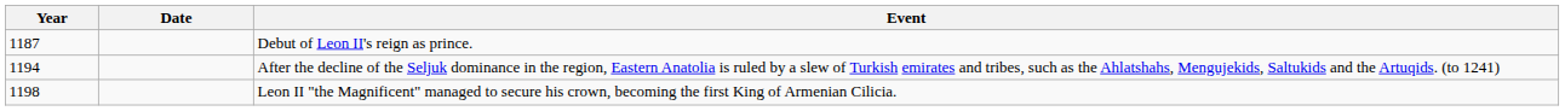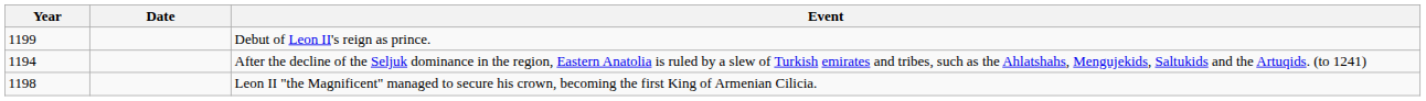 <table class="wikitable" width="100%">
 <tr>
 <th style="width:6%">Year</th>
 <th style="width:10%">Date</th>
 <th>Event</th>
 </tr>
 <tr>
-<td>1187</td>
+<td>1199</td>
 <td></td>
 <td>Debut of <a href='#'>Leon II</a>'s reign as prince.</td>
 </tr>
 <tr>
 <td>1194</td>
 <td></td>
 <td>After the decline of the <a href='#'>Seljuk</a> dominance in the region, <a href='#'>Eastern Anatolia</a> is ruled by a slew of <a href='#'>Turkish</a> <a href='#'>emirates</a> and tribes, such as the <a href='#'>Ahlatshahs</a>, <a href='#'>Mengujekids</a>, <a href='#'>Saltukids</a> and the <a href='#'>Artuqids</a>. (to 1241)</td>
 </tr>
 <tr>
 <td>1198</td>
 <td></td>
 <td>Leon II "the Magnificent" managed to secure his crown, becoming the first King of Armenian Cilicia.</td>
 </tr>
 </table>
